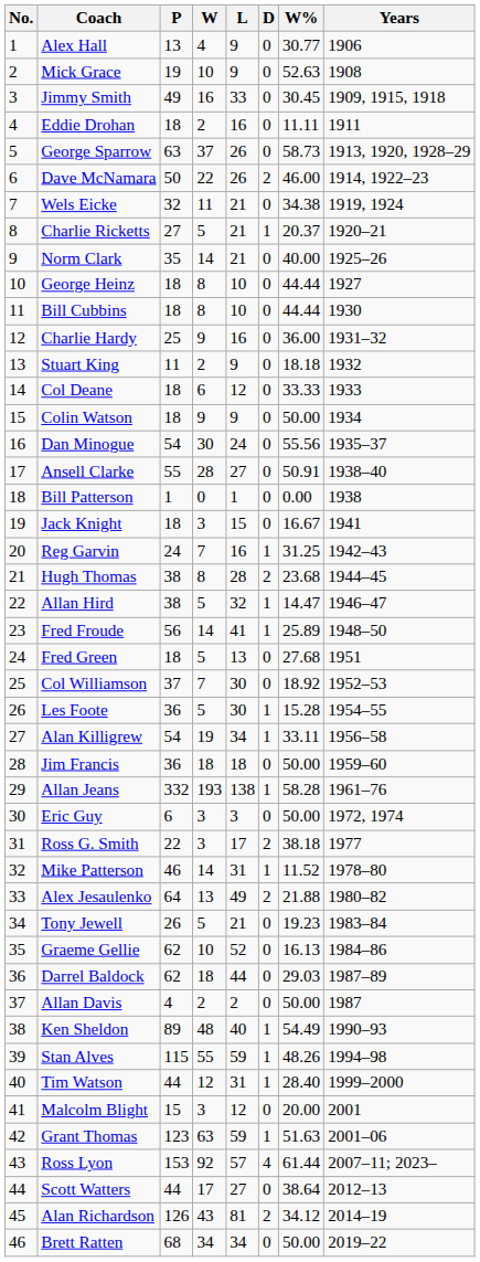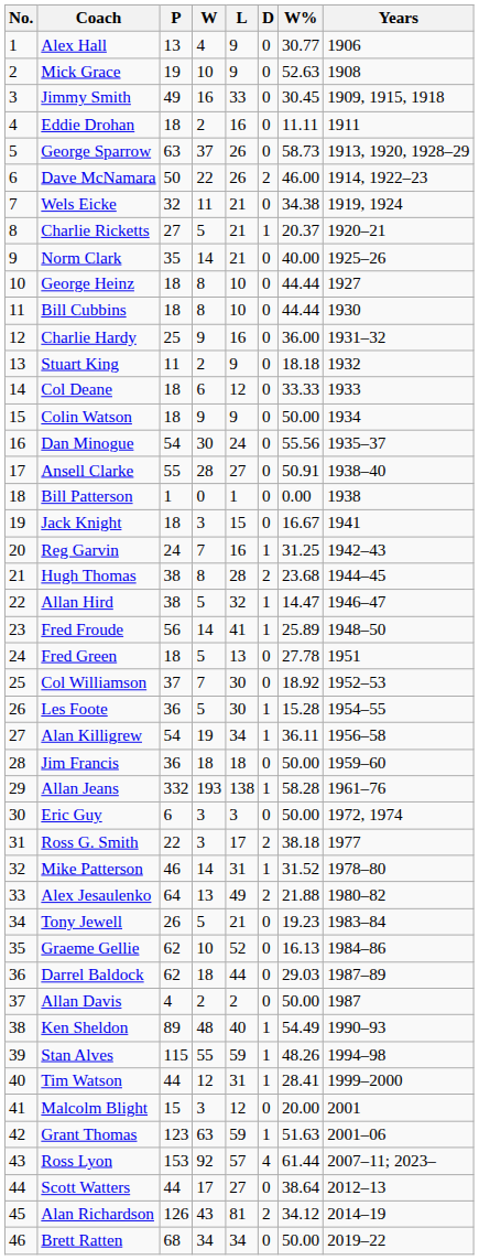 <table class="wikitable sortable">
 <tr>
 <th>No.</th>
 <th>Coach</th>
 <th>P</th>
 <th>W</th>
 <th>L</th>
 <th>D</th>
 <th>W%</th>
 <th>Years</th>
 </tr>
 <tr>
 <td>1</td>
 <td><a href='#'>Alex Hall</a></td>
 <td>13</td>
 <td>4</td>
 <td>9</td>
 <td>0</td>
 <td>30.77</td>
 <td>1906</td>
 </tr>
 <tr>
 <td>2</td>
 <td><a href='#'>Mick Grace</a></td>
 <td>19</td>
 <td>10</td>
 <td>9</td>
 <td>0</td>
 <td>52.63</td>
 <td>1908</td>
 </tr>
 <tr>
 <td>3</td>
 <td><a href='#'>Jimmy Smith</a></td>
 <td>49</td>
 <td>16</td>
 <td>33</td>
 <td>0</td>
 <td>30.45</td>
 <td>1909, 1915, 1918</td>
 </tr>
 <tr>
 <td>4</td>
 <td><a href='#'>Eddie Drohan</a></td>
 <td>18</td>
 <td>2</td>
 <td>16</td>
 <td>0</td>
 <td>11.11</td>
 <td>1911</td>
 </tr>
 <tr>
 <td>5</td>
 <td><a href='#'>George Sparrow</a></td>
 <td>63</td>
 <td>37</td>
 <td>26</td>
 <td>0</td>
 <td>58.73</td>
 <td>1913, 1920, 1928–29</td>
 </tr>
 <tr>
 <td>6</td>
 <td><a href='#'>Dave McNamara</a></td>
 <td>50</td>
 <td>22</td>
 <td>26</td>
 <td>2</td>
 <td>46.00</td>
 <td>1914, 1922–23</td>
 </tr>
 <tr>
 <td>7</td>
 <td><a href='#'>Wels Eicke</a></td>
 <td>32</td>
 <td>11</td>
 <td>21</td>
 <td>0</td>
 <td>34.38</td>
 <td>1919, 1924</td>
 </tr>
 <tr>
 <td>8</td>
 <td><a href='#'>Charlie Ricketts</a></td>
 <td>27</td>
 <td>5</td>
 <td>21</td>
 <td>1</td>
 <td>20.37</td>
 <td>1920–21</td>
 </tr>
 <tr>
 <td>9</td>
 <td><a href='#'>Norm Clark</a></td>
 <td>35</td>
 <td>14</td>
 <td>21</td>
 <td>0</td>
 <td>40.00</td>
 <td>1925–26</td>
 </tr>
 <tr>
 <td>10</td>
 <td><a href='#'>George Heinz</a></td>
 <td>18</td>
 <td>8</td>
 <td>10</td>
 <td>0</td>
 <td>44.44</td>
 <td>1927</td>
 </tr>
 <tr>
 <td>11</td>
 <td><a href='#'>Bill Cubbins</a></td>
 <td>18</td>
 <td>8</td>
 <td>10</td>
 <td>0</td>
 <td>44.44</td>
 <td>1930</td>
 </tr>
 <tr>
 <td>12</td>
 <td><a href='#'>Charlie Hardy</a></td>
 <td>25</td>
 <td>9</td>
 <td>16</td>
 <td>0</td>
 <td>36.00</td>
 <td>1931–32</td>
 </tr>
 <tr>
 <td>13</td>
 <td><a href='#'>Stuart King</a></td>
 <td>11</td>
 <td>2</td>
 <td>9</td>
 <td>0</td>
 <td>18.18</td>
 <td>1932</td>
 </tr>
 <tr>
 <td>14</td>
 <td><a href='#'>Col Deane</a></td>
 <td>18</td>
 <td>6</td>
 <td>12</td>
 <td>0</td>
 <td>33.33</td>
 <td>1933</td>
 </tr>
 <tr>
 <td>15</td>
 <td><a href='#'>Colin Watson</a></td>
 <td>18</td>
 <td>9</td>
 <td>9</td>
 <td>0</td>
 <td>50.00</td>
 <td>1934</td>
 </tr>
 <tr>
 <td>16</td>
 <td><a href='#'>Dan Minogue</a></td>
 <td>54</td>
 <td>30</td>
 <td>24</td>
 <td>0</td>
 <td>55.56</td>
 <td>1935–37</td>
 </tr>
 <tr>
 <td>17</td>
 <td><a href='#'>Ansell Clarke</a></td>
 <td>55</td>
 <td>28</td>
 <td>27</td>
 <td>0</td>
 <td>50.91</td>
 <td>1938–40</td>
 </tr>
 <tr>
 <td>18</td>
 <td><a href='#'>Bill Patterson</a></td>
 <td>1</td>
 <td>0</td>
 <td>1</td>
 <td>0</td>
 <td>0.00</td>
 <td>1938</td>
 </tr>
 <tr>
 <td>19</td>
 <td><a href='#'>Jack Knight</a></td>
 <td>18</td>
 <td>3</td>
 <td>15</td>
 <td>0</td>
 <td>16.67</td>
 <td>1941</td>
 </tr>
 <tr>
 <td>20</td>
 <td><a href='#'>Reg Garvin</a></td>
 <td>24</td>
 <td>7</td>
 <td>16</td>
 <td>1</td>
 <td>31.25</td>
 <td>1942–43</td>
 </tr>
 <tr>
 <td>21</td>
 <td><a href='#'>Hugh Thomas</a></td>
 <td>38</td>
 <td>8</td>
 <td>28</td>
 <td>2</td>
 <td>23.68</td>
 <td>1944–45</td>
 </tr>
 <tr>
 <td>22</td>
 <td><a href='#'>Allan Hird</a></td>
 <td>38</td>
 <td>5</td>
 <td>32</td>
 <td>1</td>
 <td>14.47</td>
 <td>1946–47</td>
 </tr>
 <tr>
 <td>23</td>
 <td><a href='#'>Fred Froude</a></td>
 <td>56</td>
 <td>14</td>
 <td>41</td>
 <td>1</td>
 <td>25.89</td>
 <td>1948–50</td>
 </tr>
 <tr>
 <td>24</td>
 <td><a href='#'>Fred Green</a></td>
 <td>18</td>
 <td>5</td>
 <td>13</td>
 <td>0</td>
-<td>27.68</td>
+<td>27.78</td>
 <td>1951</td>
 </tr>
 <tr>
 <td>25</td>
 <td><a href='#'>Col Williamson</a></td>
 <td>37</td>
 <td>7</td>
 <td>30</td>
 <td>0</td>
 <td>18.92</td>
 <td>1952–53</td>
 </tr>
 <tr>
 <td>26</td>
 <td><a href='#'>Les Foote</a></td>
 <td>36</td>
 <td>5</td>
 <td>30</td>
 <td>1</td>
 <td>15.28</td>
 <td>1954–55</td>
 </tr>
 <tr>
 <td>27</td>
 <td><a href='#'>Alan Killigrew</a></td>
 <td>54</td>
 <td>19</td>
 <td>34</td>
 <td>1</td>
-<td>33.11</td>
+<td>36.11</td>
 <td>1956–58</td>
 </tr>
 <tr>
 <td>28</td>
 <td><a href='#'>Jim Francis</a></td>
 <td>36</td>
 <td>18</td>
 <td>18</td>
 <td>0</td>
 <td>50.00</td>
 <td>1959–60</td>
 </tr>
 <tr>
 <td>29</td>
 <td><a href='#'>Allan Jeans</a></td>
 <td>332</td>
 <td>193</td>
 <td>138</td>
 <td>1</td>
 <td>58.28</td>
 <td>1961–76</td>
 </tr>
 <tr>
 <td>30</td>
 <td><a href='#'>Eric Guy</a></td>
 <td>6</td>
 <td>3</td>
 <td>3</td>
 <td>0</td>
 <td>50.00</td>
 <td>1972, 1974</td>
 </tr>
 <tr>
 <td>31</td>
 <td><a href='#'>Ross G. Smith</a></td>
 <td>22</td>
 <td>3</td>
 <td>17</td>
 <td>2</td>
 <td>38.18</td>
 <td>1977</td>
 </tr>
 <tr>
 <td>32</td>
 <td><a href='#'>Mike Patterson</a></td>
 <td>46</td>
 <td>14</td>
 <td>31</td>
 <td>1</td>
-<td>11.52</td>
+<td>31.52</td>
 <td>1978–80</td>
 </tr>
 <tr>
 <td>33</td>
 <td><a href='#'>Alex Jesaulenko</a></td>
 <td>64</td>
 <td>13</td>
 <td>49</td>
 <td>2</td>
 <td>21.88</td>
 <td>1980–82</td>
 </tr>
 <tr>
 <td>34</td>
 <td><a href='#'>Tony Jewell</a></td>
 <td>26</td>
 <td>5</td>
 <td>21</td>
 <td>0</td>
 <td>19.23</td>
 <td>1983–84</td>
 </tr>
 <tr>
 <td>35</td>
 <td><a href='#'>Graeme Gellie</a></td>
 <td>62</td>
 <td>10</td>
 <td>52</td>
 <td>0</td>
 <td>16.13</td>
 <td>1984–86</td>
 </tr>
 <tr>
 <td>36</td>
 <td><a href='#'>Darrel Baldock</a></td>
 <td>62</td>
 <td>18</td>
 <td>44</td>
 <td>0</td>
 <td>29.03</td>
 <td>1987–89</td>
 </tr>
 <tr>
 <td>37</td>
 <td><a href='#'>Allan Davis</a></td>
 <td>4</td>
 <td>2</td>
 <td>2</td>
 <td>0</td>
 <td>50.00</td>
 <td>1987</td>
 </tr>
 <tr>
 <td>38</td>
 <td><a href='#'>Ken Sheldon</a></td>
 <td>89</td>
 <td>48</td>
 <td>40</td>
 <td>1</td>
 <td>54.49</td>
 <td>1990–93</td>
 </tr>
 <tr>
 <td>39</td>
 <td><a href='#'>Stan Alves</a></td>
 <td>115</td>
 <td>55</td>
 <td>59</td>
 <td>1</td>
 <td>48.26</td>
 <td>1994–98</td>
 </tr>
 <tr>
 <td>40</td>
 <td><a href='#'>Tim Watson</a></td>
 <td>44</td>
 <td>12</td>
 <td>31</td>
 <td>1</td>
-<td>28.40</td>
+<td>28.41</td>
 <td>1999–2000</td>
 </tr>
 <tr>
 <td>41</td>
 <td><a href='#'>Malcolm Blight</a></td>
 <td>15</td>
 <td>3</td>
 <td>12</td>
 <td>0</td>
 <td>20.00</td>
 <td>2001</td>
 </tr>
 <tr>
 <td>42</td>
 <td><a href='#'>Grant Thomas</a></td>
 <td>123</td>
 <td>63</td>
 <td>59</td>
 <td>1</td>
 <td>51.63</td>
 <td>2001–06</td>
 </tr>
 <tr>
 <td>43</td>
 <td><a href='#'>Ross Lyon</a></td>
 <td>153</td>
 <td>92</td>
 <td>57</td>
 <td>4</td>
 <td>61.44</td>
 <td>2007–11; 2023–</td>
 </tr>
 <tr>
 <td>44</td>
 <td><a href='#'>Scott Watters</a></td>
 <td>44</td>
 <td>17</td>
 <td>27</td>
 <td>0</td>
 <td>38.64</td>
 <td>2012–13</td>
 </tr>
 <tr>
 <td>45</td>
 <td><a href='#'>Alan Richardson</a></td>
 <td>126</td>
 <td>43</td>
 <td>81</td>
 <td>2</td>
 <td>34.12</td>
 <td>2014–19</td>
 </tr>
 <tr>
 <td>46</td>
 <td><a href='#'>Brett Ratten</a></td>
 <td>68</td>
 <td>34</td>
 <td>34</td>
 <td>0</td>
 <td>50.00</td>
 <td>2019–22</td>
 </tr>
 </table>
